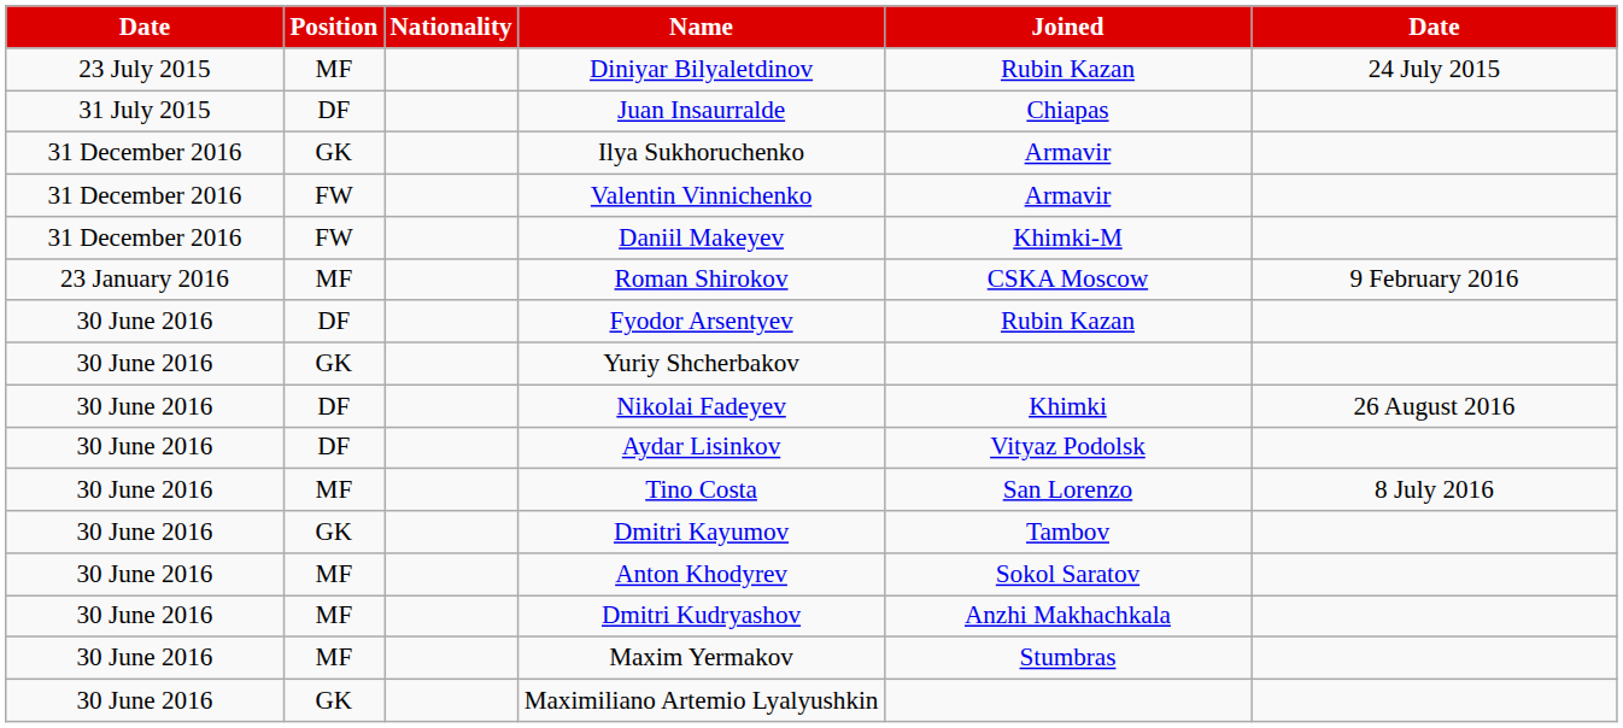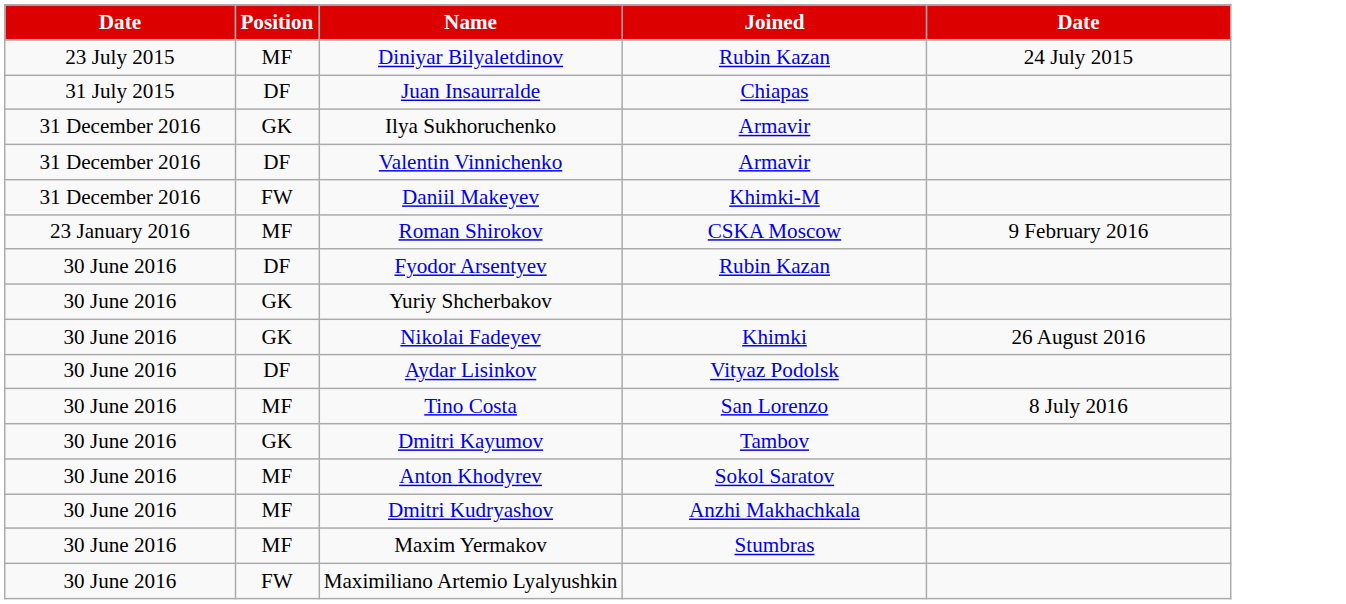 <table class="wikitable"  style="text-align:center; font-size:90%; ">
 <tr>
 <th style="background:#DD0000; color:white; width:150px;">Date</th>
 <th style="background:#DD0000; color:white; width:50px;">Position</th>
-<th style="background:#DD0000; color:white; width:50px;">Nationality</th>
 <th style="background:#DD0000; color:white; width:200px;">Name</th>
 <th style="background:#DD0000; color:white; width:200px;">Joined</th>
 <th style="background:#DD0000; color:white; width:200px;">Date</th>
 </tr>
 <tr>
 <td>23 July 2015</td>
 <td>MF</td>
-<td></td>
 <td><a href='#'>Diniyar Bilyaletdinov</a></td>
 <td><a href='#'>Rubin Kazan</a></td>
 <td>24 July 2015</td>
 </tr>
 <tr>
 <td>31 July 2015</td>
 <td>DF</td>
-<td></td>
 <td><a href='#'>Juan Insaurralde</a></td>
 <td><a href='#'>Chiapas</a></td>
 <td></td>
 </tr>
 <tr>
 <td>31 December 2016</td>
 <td>GK</td>
-<td></td>
 <td>Ilya Sukhoruchenko</td>
 <td><a href='#'>Armavir</a></td>
 <td></td>
 </tr>
 <tr>
 <td>31 December 2016</td>
-<td>FW</td>
-<td></td>
+<td>DF</td>
 <td><a href='#'>Valentin Vinnichenko</a></td>
 <td><a href='#'>Armavir</a></td>
 <td></td>
 </tr>
 <tr>
 <td>31 December 2016</td>
 <td>FW</td>
-<td></td>
 <td><a href='#'>Daniil Makeyev</a></td>
 <td><a href='#'>Khimki-M</a></td>
 <td></td>
 </tr>
 <tr>
 <td>23 January 2016</td>
 <td>MF</td>
-<td></td>
 <td><a href='#'>Roman Shirokov</a></td>
 <td><a href='#'>CSKA Moscow</a></td>
 <td>9 February 2016</td>
 </tr>
 <tr>
 <td>30 June 2016</td>
 <td>DF</td>
-<td></td>
 <td><a href='#'>Fyodor Arsentyev</a></td>
 <td><a href='#'>Rubin Kazan</a></td>
 <td></td>
 </tr>
 <tr>
 <td>30 June 2016</td>
 <td>GK</td>
-<td></td>
 <td>Yuriy Shcherbakov</td>
 <td></td>
 <td></td>
 </tr>
 <tr>
 <td>30 June 2016</td>
-<td>DF</td>
-<td></td>
+<td>GK</td>
 <td><a href='#'>Nikolai Fadeyev</a></td>
 <td><a href='#'>Khimki</a></td>
 <td>26 August 2016</td>
 </tr>
 <tr>
 <td>30 June 2016</td>
 <td>DF</td>
-<td></td>
 <td><a href='#'>Aydar Lisinkov</a></td>
 <td><a href='#'>Vityaz Podolsk</a></td>
 <td></td>
 </tr>
 <tr>
 <td>30 June 2016</td>
 <td>MF</td>
-<td></td>
 <td><a href='#'>Tino Costa</a></td>
 <td><a href='#'>San Lorenzo</a></td>
 <td>8 July 2016</td>
 </tr>
 <tr>
 <td>30 June 2016</td>
 <td>GK</td>
-<td></td>
 <td><a href='#'>Dmitri Kayumov</a></td>
 <td><a href='#'>Tambov</a></td>
 <td></td>
 </tr>
 <tr>
 <td>30 June 2016</td>
 <td>MF</td>
-<td></td>
 <td><a href='#'>Anton Khodyrev</a></td>
 <td><a href='#'>Sokol Saratov</a></td>
 <td></td>
 </tr>
 <tr>
 <td>30 June 2016</td>
 <td>MF</td>
-<td></td>
 <td><a href='#'>Dmitri Kudryashov</a></td>
 <td><a href='#'>Anzhi Makhachkala</a></td>
 <td></td>
 </tr>
 <tr>
 <td>30 June 2016</td>
 <td>MF</td>
-<td></td>
 <td>Maxim Yermakov</td>
 <td><a href='#'>Stumbras</a></td>
 <td></td>
 </tr>
 <tr>
 <td>30 June 2016</td>
-<td>GK</td>
-<td></td>
+<td>FW</td>
 <td>Maximiliano Artemio Lyalyushkin</td>
 <td></td>
 <td></td>
 </tr>
 </table>
